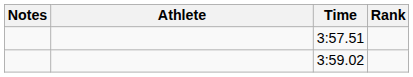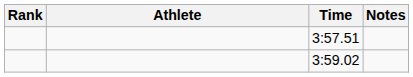 <table class="wikitable" style="text-align:center">
 <tr>
-<th>Notes</th>
+<th>Rank</th>
 <th Style="width:18em">Athlete</th>
 <th>Time</th>
-<th>Rank</th>
+<th>Notes</th>
 </tr>
 <tr>
 <td></td>
 <td style="text-align:left"></td>
 <td>3:57.51</td>
 <td></td>
 </tr>
 <tr>
 <td></td>
 <td style="text-align:left"></td>
 <td>3:59.02</td>
 <td></td>
 </tr>
 </table>
